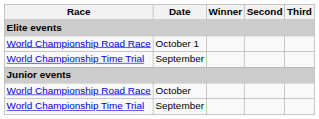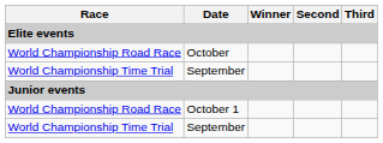 <table class="wikitable">
 <tr>
 <th>Race</th>
 <th>Date</th>
 <th>Winner</th>
 <th>Second</th>
 <th>Third</th>
 </tr>
 <tr bgcolor="#cccccc">
 <td colspan=5><strong>Elite events</strong></td>
 </tr>
 <tr>
 <td><a href='#'>World Championship Road Race</a></td>
-<td>October 1</td>
+<td>October</td>
 <td></td>
 <td></td>
 <td></td>
 </tr>
 <tr>
 <td><a href='#'>World Championship Time Trial</a></td>
 <td>September</td>
 <td></td>
 <td></td>
 <td></td>
 </tr>
 <tr bgcolor="#cccccc">
 <td colspan=5><strong>Junior events</strong></td>
 </tr>
 <tr>
 <td><a href='#'>World Championship Road Race</a></td>
-<td>October</td>
+<td>October 1</td>
 <td></td>
 <td></td>
 <td></td>
 </tr>
 <tr>
 <td><a href='#'>World Championship Time Trial</a></td>
 <td>September</td>
 <td></td>
 <td></td>
 <td></td>
 </tr>
 </table>
